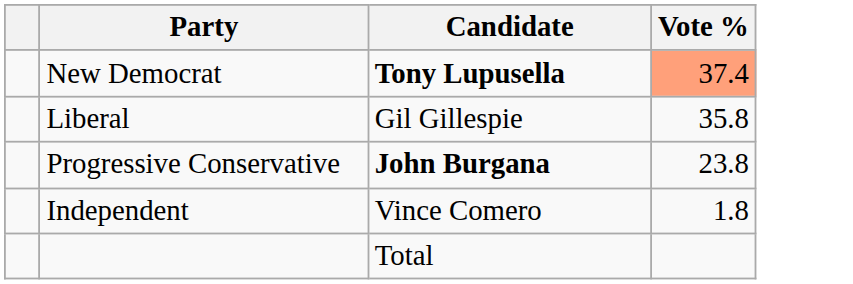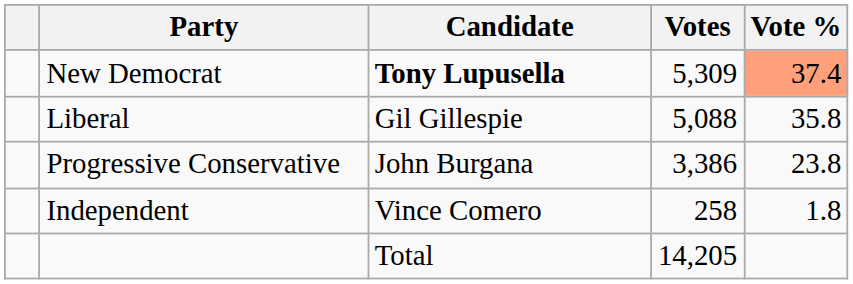 <table class="wikitable">
 <tr>
 <th></th>
 <th scope="col" width="175">Party</th>
 <th scope="col" width="150">Candidate</th>
+<th>Votes</th>
 <th>Vote %</th>
 </tr>
 <tr>
 <td>   </td>
 <td>New Democrat</td>
 <td><strong>Tony Lupusella</strong></td>
+<td align=right>5,309</td>
 <td align=right style="background: lightsalmon;">37.4</td>
 </tr>
 <tr |>
 <td>   </td>
 <td>Liberal</td>
 <td>Gil Gillespie</td>
+<td align=right>5,088</td>
 <td align=right>35.8</td>
 </tr>
 <tr |>
 <td>   </td>
 <td>Progressive Conservative</td>
-<td><strong>John Burgana</strong></td>
+<td>John Burgana</td>
+<td align=right>3,386</td>
 <td align=right>23.8</td>
 </tr>
 <tr |>
 <td>   </td>
 <td>Independent</td>
 <td>Vince Comero</td>
+<td align=right>258</td>
 <td align=right>1.8<br></td>
 </tr>
 <tr>
 <td></td>
 <td></td>
 <td>Total</td>
+<td align=right>14,205</td>
 <td></td>
 </tr>
 </table>
